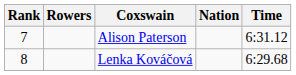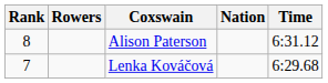 <table class="wikitable sortable" style="text-align:center">
 <tr>
 <th>Rank</th>
 <th>Rowers</th>
 <th>Coxswain</th>
 <th>Nation</th>
 <th>Time</th>
 </tr>
 <tr>
-<td>7</td>
+<td>8</td>
 <td align=left data-sort-value="Freckleton, Fiona"></td>
 <td align=left data-sort-value="Paterson, Alison"><a href='#'>Alison Paterson</a></td>
 <td align=left></td>
 <td>6:31.12</td>
 </tr>
 <tr>
-<td>8</td>
+<td>7</td>
 <td align=left data-sort-value="Zavadilová, Lenka"></td>
 <td align=left data-sort-value="Kováčová, Lenka "><a href='#'>Lenka Kováčová</a></td>
 <td align=left></td>
 <td>6:29.68</td>
 </tr>
 </table>
